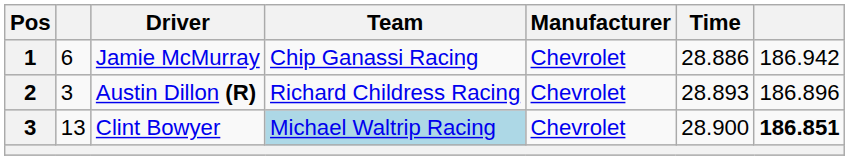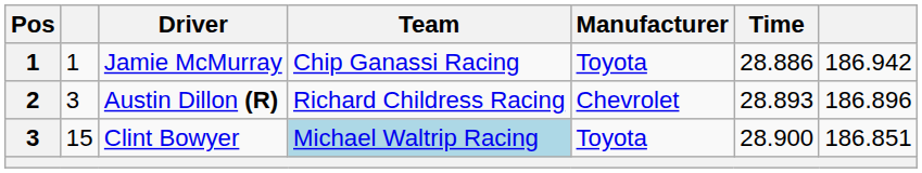 <table class="wikitable" style="font-size:95%">
 <tr>
 <th>Pos</th>
 <th></th>
 <th>Driver</th>
 <th>Team</th>
 <th>Manufacturer</th>
 <th>Time</th>
 <th></th>
 </tr>
 <tr>
 <th>1</th>
-<td>6</td>
+<td>1</td>
 <td><a href='#'>Jamie McMurray</a></td>
 <td><a href='#'>Chip Ganassi Racing</a></td>
-<td><a href='#'>Chevrolet</a></td>
+<td><a href='#'>Toyota</a></td>
 <td>28.886</td>
 <td>186.942</td>
 </tr>
 <tr>
 <th>2</th>
 <td>3</td>
 <td><a href='#'>Austin Dillon</a> <strong>(R)</strong></td>
 <td><a href='#'>Richard Childress Racing</a></td>
 <td><a href='#'>Chevrolet</a></td>
 <td>28.893</td>
 <td>186.896</td>
 </tr>
 <tr>
 <th>3</th>
-<td>13</td>
+<td>15</td>
 <td><a href='#'>Clint Bowyer</a></td>
 <td style="background: lightblue;"><a href='#'>Michael Waltrip Racing</a></td>
-<td><a href='#'>Chevrolet</a></td>
+<td><a href='#'>Toyota</a></td>
 <td>28.900</td>
-<td><strong>186.851</strong></td>
+<td>186.851</td>
 </tr>
 <tr>
 <th colspan="7"></th>
 </tr>
 </table>
